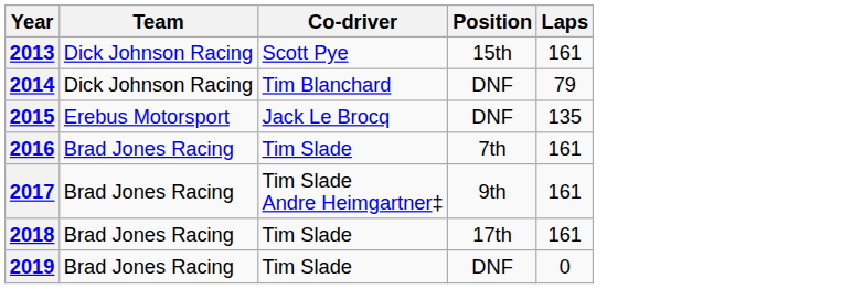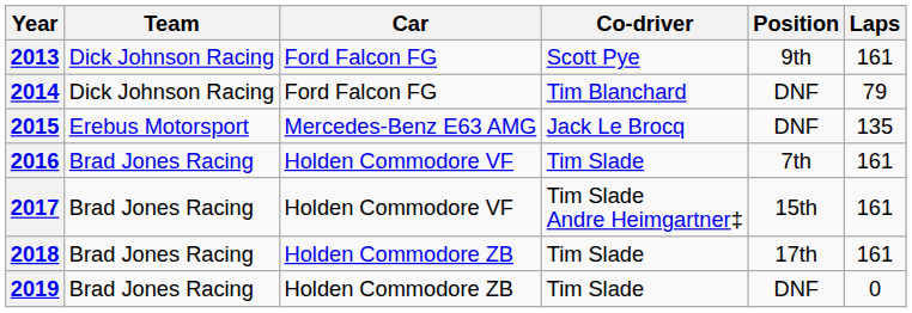 <table class="wikitable" style="font-size: 95%;">
 <tr>
 <th>Year</th>
 <th>Team</th>
+<th>Car</th>
 <th>Co-driver</th>
 <th>Position</th>
 <th>Laps</th>
 </tr>
 <tr>
 <th><a href='#'>2013</a></th>
 <td><a href='#'>Dick Johnson Racing</a></td>
+<td><a href='#'>Ford Falcon FG</a></td>
 <td> <a href='#'>Scott Pye</a></td>
-<td align="center">15th</td>
+<td align="center">9th</td>
 <td align="center">161</td>
 </tr>
 <tr>
 <th><a href='#'>2014</a></th>
 <td>Dick Johnson Racing</td>
+<td>Ford Falcon FG</td>
 <td> <a href='#'>Tim Blanchard</a></td>
 <td align="center">DNF</td>
 <td align="center">79</td>
 </tr>
 <tr>
 <th><a href='#'>2015</a></th>
 <td><a href='#'>Erebus Motorsport</a></td>
+<td><a href='#'>Mercedes-Benz E63 AMG</a></td>
 <td> <a href='#'>Jack Le Brocq</a></td>
 <td align="center">DNF</td>
 <td align="center">135</td>
 </tr>
 <tr>
 <th><a href='#'>2016</a></th>
 <td><a href='#'>Brad Jones Racing</a></td>
+<td><a href='#'>Holden Commodore VF</a></td>
 <td> <a href='#'>Tim Slade</a></td>
 <td align="center">7th</td>
 <td align="center">161</td>
 </tr>
 <tr>
 <th><a href='#'>2017</a></th>
 <td>Brad Jones Racing</td>
+<td>Holden Commodore VF</td>
 <td> Tim Slade<br> <a href='#'>Andre Heimgartner</a>‡</td>
-<td align="center">9th</td>
+<td align="center">15th</td>
 <td align="center">161</td>
 </tr>
 <tr>
 <th><a href='#'>2018</a></th>
 <td>Brad Jones Racing</td>
+<td><a href='#'>Holden Commodore ZB</a></td>
 <td> Tim Slade</td>
 <td align="center">17th</td>
 <td align="center">161</td>
 </tr>
 <tr>
 <th><a href='#'>2019</a></th>
 <td>Brad Jones Racing</td>
+<td>Holden Commodore ZB</td>
 <td> Tim Slade</td>
 <td align="center">DNF</td>
 <td align="center">0</td>
 </tr>
 </table>
